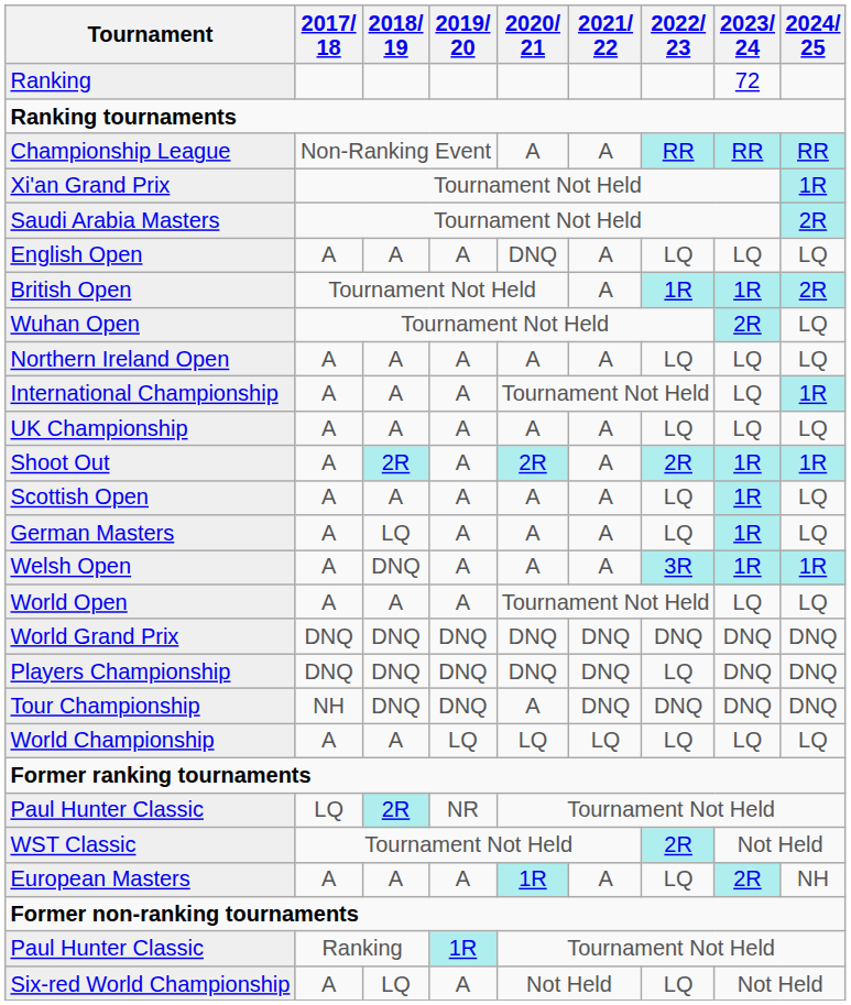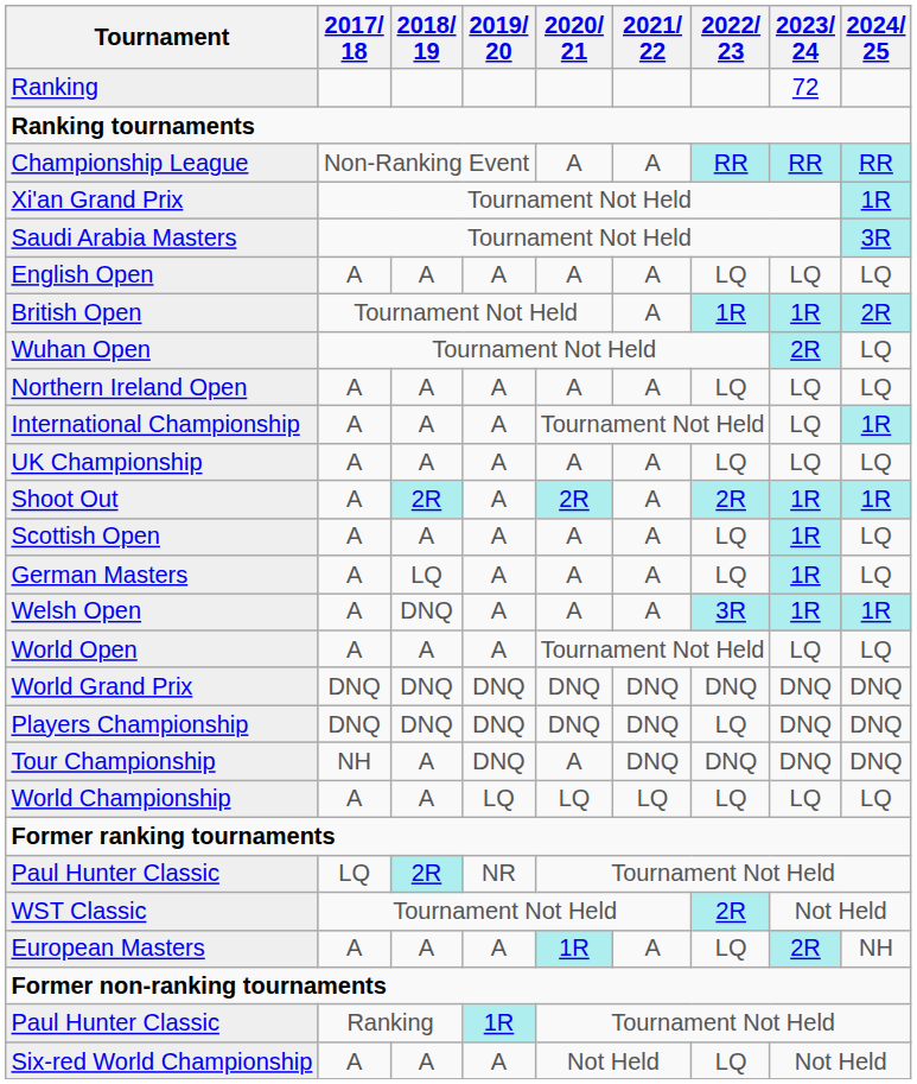 <table class="wikitable"  style="font-size:85%;">
 <tr>
 <th>Tournament</th>
 <th><a href='#'>2017/<br>18</a></th>
 <th><a href='#'>2018/<br>19</a></th>
 <th><a href='#'>2019/<br>20</a></th>
 <th><a href='#'>2020/<br>21</a></th>
 <th><a href='#'>2021/<br>22</a></th>
 <th><a href='#'>2022/<br>23</a></th>
 <th><a href='#'>2023/<br>24</a></th>
 <th><a href='#'>2024/<br>25</a></th>
 </tr>
 <tr>
 <td style="background:#EFEFEF;"><a href='#'>Ranking</a></td>
 <td align="center"></td>
 <td align="center"></td>
 <td align="center"></td>
 <td align="center"></td>
 <td align="center"></td>
 <td align="center"></td>
 <td align="center"><a href='#'>72</a></td>
 <td align="center"></td>
 </tr>
 <tr>
 <td colspan="10"><strong>Ranking tournaments</strong></td>
 </tr>
 <tr>
 <td style="background:#EFEFEF;"><a href='#'>Championship League</a></td>
 <td align="center" colspan="3" style="color:#555555;">Non-Ranking Event</td>
 <td align="center" style="color:#555555;">A</td>
 <td align="center" style="color:#555555;">A</td>
 <td align="center" style="background:#afeeee;"><a href='#'>RR</a></td>
 <td align="center" style="background:#afeeee;"><a href='#'>RR</a></td>
 <td align="center" style="background:#afeeee;"><a href='#'>RR</a></td>
 </tr>
 <tr>
 <td style="background:#EFEFEF;"><a href='#'>Xi'an Grand Prix</a></td>
 <td align="center" colspan="7" style="color:#555555;">Tournament Not Held</td>
 <td align="center" style="background:#afeeee;"><a href='#'>1R</a></td>
 </tr>
 <tr>
 <td style="background:#EFEFEF;"><a href='#'>Saudi Arabia Masters</a></td>
 <td align="center" colspan="7" style="color:#555555;">Tournament Not Held</td>
-<td align="center" style="background:#afeeee;"><a href='#'>2R</a></td>
+<td align="center" style="background:#afeeee;"><a href='#'>3R</a></td>
 </tr>
 <tr>
 <td style="background:#EFEFEF;"><a href='#'>English Open</a></td>
 <td align="center" style="color:#555555;">A</td>
 <td align="center" style="color:#555555;">A</td>
 <td align="center" style="color:#555555;">A</td>
-<td align="center" style="color:#555555;">DNQ</td>
+<td align="center" style="color:#555555;">A</td>
 <td align="center" style="color:#555555;">A</td>
 <td align="center" style="color:#555555;">LQ</td>
 <td align="center" style="color:#555555;">LQ</td>
 <td align="center" style="color:#555555;">LQ</td>
 </tr>
 <tr>
 <td style="background:#EFEFEF;"><a href='#'>British Open</a></td>
 <td align="center" colspan="4" style="color:#555555;">Tournament Not Held</td>
 <td align="center" style="color:#555555;">A</td>
 <td align="center" style="background:#afeeee;"><a href='#'>1R</a></td>
 <td align="center" style="background:#afeeee;"><a href='#'>1R</a></td>
 <td align="center" style="background:#afeeee;"><a href='#'>2R</a></td>
 </tr>
 <tr>
 <td style="background:#EFEFEF;"><a href='#'>Wuhan Open</a></td>
 <td align="center" colspan="6" style="color:#555555;">Tournament Not Held</td>
 <td align="center" style="background:#afeeee;"><a href='#'>2R</a></td>
 <td align="center" style="color:#555555;">LQ</td>
 </tr>
 <tr>
 <td style="background:#EFEFEF;"><a href='#'>Northern Ireland Open</a></td>
 <td align="center" style="color:#555555;">A</td>
 <td align="center" style="color:#555555;">A</td>
 <td align="center" style="color:#555555;">A</td>
 <td align="center" style="color:#555555;">A</td>
 <td align="center" style="color:#555555;">A</td>
 <td align="center" style="color:#555555;">LQ</td>
 <td align="center" style="color:#555555;">LQ</td>
 <td align="center" style="color:#555555;">LQ</td>
 </tr>
 <tr>
 <td style="background:#EFEFEF;"><a href='#'>International Championship</a></td>
 <td align="center" style="color:#555555;">A</td>
 <td align="center" style="color:#555555;">A</td>
 <td align="center" style="color:#555555;">A</td>
 <td align="center" colspan="3" style="color:#555555;">Tournament Not Held</td>
 <td align="center" style="color:#555555;">LQ</td>
 <td align="center" style="background:#afeeee;"><a href='#'>1R</a></td>
 </tr>
 <tr>
 <td style="background:#EFEFEF;"><a href='#'>UK Championship</a></td>
 <td align="center" style="color:#555555;">A</td>
 <td align="center" style="color:#555555;">A</td>
 <td align="center" style="color:#555555;">A</td>
 <td align="center" style="color:#555555;">A</td>
 <td align="center" style="color:#555555;">A</td>
 <td align="center" style="color:#555555;">LQ</td>
 <td align="center" style="color:#555555;">LQ</td>
 <td align="center" style="color:#555555;">LQ</td>
 </tr>
 <tr>
 <td style="background:#EFEFEF;"><a href='#'>Shoot Out</a></td>
 <td align="center" style="color:#555555;">A</td>
 <td align="center" style="background:#afeeee;"><a href='#'>2R</a></td>
 <td align="center" style="color:#555555;">A</td>
 <td align="center" style="background:#afeeee;"><a href='#'>2R</a></td>
 <td align="center" style="color:#555555;">A</td>
 <td align="center" style="background:#afeeee;"><a href='#'>2R</a></td>
 <td align="center" style="background:#afeeee;"><a href='#'>1R</a></td>
 <td align="center" style="background:#afeeee;"><a href='#'>1R</a></td>
 </tr>
 <tr>
 <td style="background:#EFEFEF;"><a href='#'>Scottish Open</a></td>
 <td align="center" style="color:#555555;">A</td>
 <td align="center" style="color:#555555;">A</td>
 <td align="center" style="color:#555555;">A</td>
 <td align="center" style="color:#555555;">A</td>
 <td align="center" style="color:#555555;">A</td>
 <td align="center" style="color:#555555;">LQ</td>
 <td align="center" style="background:#afeeee;"><a href='#'>1R</a></td>
 <td align="center" style="color:#555555;">LQ</td>
 </tr>
 <tr>
 <td style="background:#EFEFEF;"><a href='#'>German Masters</a></td>
 <td align="center" style="color:#555555;">A</td>
 <td align="center" style="color:#555555;">LQ</td>
 <td align="center" style="color:#555555;">A</td>
 <td align="center" style="color:#555555;">A</td>
 <td align="center" style="color:#555555;">A</td>
 <td align="center" style="color:#555555;">LQ</td>
 <td align="center" style="background:#afeeee;"><a href='#'>1R</a></td>
 <td align="center" style="color:#555555;">LQ</td>
 </tr>
 <tr>
 <td style="background:#EFEFEF;"><a href='#'>Welsh Open</a></td>
 <td align="center" style="color:#555555;">A</td>
 <td align="center" style="color:#555555;">DNQ</td>
 <td align="center" style="color:#555555;">A</td>
 <td align="center" style="color:#555555;">A</td>
 <td align="center" style="color:#555555;">A</td>
 <td align="center" style="background:#afeeee;"><a href='#'>3R</a></td>
 <td align="center" style="background:#afeeee;"><a href='#'>1R</a></td>
 <td align="center" style="background:#afeeee;"><a href='#'>1R</a></td>
 </tr>
 <tr>
 <td style="background:#EFEFEF;"><a href='#'>World Open</a></td>
 <td align="center" style="color:#555555;">A</td>
 <td align="center" style="color:#555555;">A</td>
 <td align="center" style="color:#555555;">A</td>
 <td align="center" colspan="3" style="color:#555555;">Tournament Not Held</td>
 <td align="center" style="color:#555555;">LQ</td>
 <td align="center" style="color:#555555;">LQ</td>
 </tr>
 <tr>
 <td style="background:#EFEFEF;"><a href='#'>World Grand Prix</a></td>
 <td align="center" style="color:#555555;">DNQ</td>
 <td align="center" style="color:#555555;">DNQ</td>
 <td align="center" style="color:#555555;">DNQ</td>
 <td align="center" style="color:#555555;">DNQ</td>
 <td align="center" style="color:#555555;">DNQ</td>
 <td align="center" style="color:#555555;">DNQ</td>
 <td align="center" style="color:#555555;">DNQ</td>
 <td align="center" style="color:#555555;">DNQ</td>
 </tr>
 <tr>
 <td style="background:#EFEFEF;"><a href='#'>Players Championship</a></td>
 <td align="center" style="color:#555555;">DNQ</td>
 <td align="center" style="color:#555555;">DNQ</td>
 <td align="center" style="color:#555555;">DNQ</td>
 <td align="center" style="color:#555555;">DNQ</td>
 <td align="center" style="color:#555555;">DNQ</td>
 <td align="center" style="color:#555555;">LQ</td>
 <td align="center" style="color:#555555;">DNQ</td>
 <td align="center" style="color:#555555;">DNQ</td>
 </tr>
 <tr>
 <td style="background:#EFEFEF;"><a href='#'>Tour Championship</a></td>
 <td align="center" style="color:#555555;">NH</td>
-<td align="center" style="color:#555555;">DNQ</td>
+<td align="center" style="color:#555555;">A</td>
 <td align="center" style="color:#555555;">DNQ</td>
 <td align="center" style="color:#555555;">A</td>
 <td align="center" style="color:#555555;">DNQ</td>
 <td align="center" style="color:#555555;">DNQ</td>
 <td align="center" style="color:#555555;">DNQ</td>
 <td align="center" style="color:#555555;">DNQ</td>
 </tr>
 <tr>
 <td style="background:#EFEFEF;"><a href='#'>World Championship</a></td>
 <td align="center" style="color:#555555;">A</td>
 <td align="center" style="color:#555555;">A</td>
 <td align="center" style="color:#555555;">LQ</td>
 <td align="center" style="color:#555555;">LQ</td>
 <td align="center" style="color:#555555;">LQ</td>
 <td align="center" style="color:#555555;">LQ</td>
 <td align="center" style="color:#555555;">LQ</td>
 <td align="center" style="color:#555555;">LQ</td>
 </tr>
 <tr>
 <td colspan="10"><strong>Former ranking tournaments</strong></td>
 </tr>
 <tr>
 <td style="background:#EFEFEF;"><a href='#'>Paul Hunter Classic</a></td>
 <td align="center" style="color:#555555;">LQ</td>
 <td align="center" style="background:#afeeee;"><a href='#'>2R</a></td>
 <td align="center" style="color:#555555;">NR</td>
 <td align="center" colspan="10" style="color:#555555;">Tournament Not Held</td>
 </tr>
 <tr>
 <td style="background:#EFEFEF;"><a href='#'>WST Classic</a></td>
 <td align="center" colspan="5" style="color:#555555;">Tournament Not Held</td>
 <td align="center" style="background:#afeeee;"><a href='#'>2R</a></td>
 <td align="center" colspan="2" style="color:#555555;">Not Held</td>
 </tr>
 <tr>
 <td style="background:#EFEFEF;"><a href='#'>European Masters</a></td>
 <td align="center" style="color:#555555;">A</td>
 <td align="center" style="color:#555555;">A</td>
 <td align="center" style="color:#555555;">A</td>
 <td align="center" style="background:#afeeee;"><a href='#'>1R</a></td>
 <td align="center" style="color:#555555;">A</td>
 <td align="center" style="color:#555555;">LQ</td>
 <td align="center" style="background:#afeeee;"><a href='#'>2R</a></td>
 <td align="center" style="color:#555555;">NH</td>
 </tr>
 <tr>
 <td colspan="10"><strong>Former non-ranking tournaments</strong></td>
 </tr>
 <tr>
 <td style="background:#EFEFEF;"><a href='#'>Paul Hunter Classic</a></td>
 <td align="center" colspan="2" style="color:#555555;">Ranking</td>
 <td align="center" style="background:#afeeee;"><a href='#'>1R</a></td>
 <td align="center" colspan="10" style="color:#555555;">Tournament Not Held</td>
 </tr>
 <tr>
 <td style="background:#EFEFEF;"><a href='#'>Six-red World Championship</a></td>
 <td align="center" style="color:#555555;">A</td>
-<td align="center" style="color:#555555;">LQ</td>
+<td align="center" style="color:#555555;">A</td>
 <td align="center" style="color:#555555;">A</td>
 <td align="center" colspan="2" style="color:#555555;">Not Held</td>
 <td align="center" style="color:#555555;">LQ</td>
 <td align="center" colspan="2" style="color:#555555;">Not Held</td>
 </tr>
 </table>
